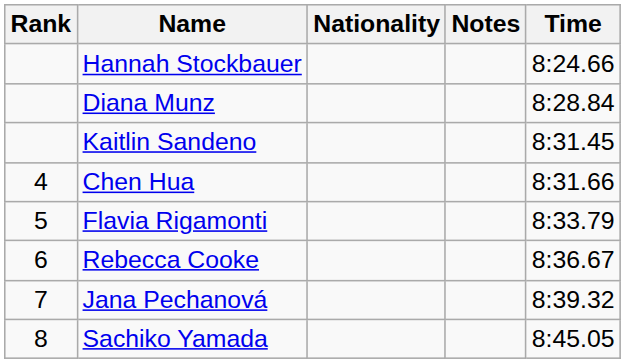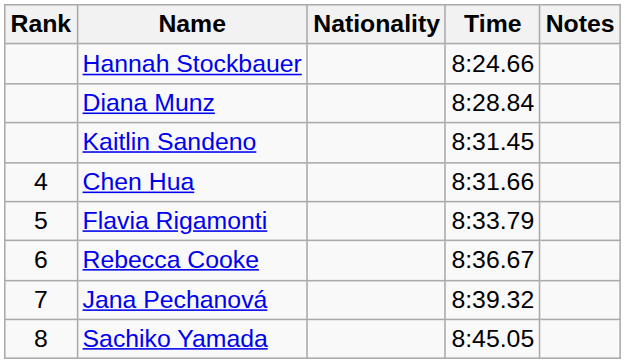 <table class="wikitable sortable" style="text-align:center">
 <tr>
 <th>Rank</th>
 <th>Name</th>
 <th>Nationality</th>
+<th>Time</th>
 <th>Notes</th>
-<th>Time</th>
 </tr>
 <tr>
 <td></td>
 <td align=left><a href='#'>Hannah Stockbauer</a></td>
 <td align=left></td>
+<td>8:24.66</td>
 <td></td>
-<td>8:24.66</td>
 </tr>
 <tr>
 <td></td>
 <td align=left><a href='#'>Diana Munz</a></td>
 <td align=left></td>
+<td>8:28.84</td>
 <td></td>
-<td>8:28.84</td>
 </tr>
 <tr>
 <td></td>
 <td align=left><a href='#'>Kaitlin Sandeno</a></td>
 <td align=left></td>
+<td>8:31.45</td>
 <td></td>
-<td>8:31.45</td>
 </tr>
 <tr>
 <td>4</td>
 <td align=left><a href='#'>Chen Hua</a></td>
 <td align=left></td>
+<td>8:31.66</td>
 <td></td>
-<td>8:31.66</td>
 </tr>
 <tr>
 <td>5</td>
 <td align=left><a href='#'>Flavia Rigamonti</a></td>
 <td align=left></td>
+<td>8:33.79</td>
 <td></td>
-<td>8:33.79</td>
 </tr>
 <tr>
 <td>6</td>
 <td align=left><a href='#'>Rebecca Cooke</a></td>
 <td align=left></td>
+<td>8:36.67</td>
 <td></td>
-<td>8:36.67</td>
 </tr>
 <tr>
 <td>7</td>
 <td align=left><a href='#'>Jana Pechanová</a></td>
 <td align=left></td>
+<td>8:39.32</td>
 <td></td>
-<td>8:39.32</td>
 </tr>
 <tr>
 <td>8</td>
 <td align=left><a href='#'>Sachiko Yamada</a></td>
 <td align=left></td>
+<td>8:45.05</td>
 <td></td>
-<td>8:45.05</td>
 </tr>
 </table>
